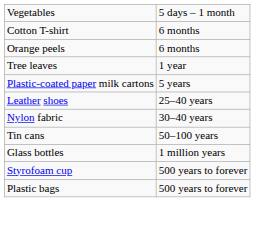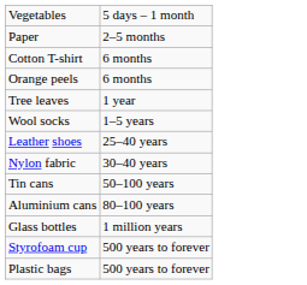 <table class="wikitable">
 <tr>
 <td>Vegetables</td>
 <td>5 days – 1 month</td>
+</tr>
+<tr>
+<td>Paper</td>
+<td>2–5 months</td>
 </tr>
 <tr>
 <td>Cotton T-shirt</td>
 <td>6 months</td>
 </tr>
 <tr>
 <td>Orange peels</td>
 <td>6 months</td>
 </tr>
 <tr>
 <td>Tree leaves</td>
 <td>1 year</td>
 </tr>
 <tr>
-<td><a href='#'>Plastic-coated paper</a> milk cartons</td>
-<td>5 years</td>
+<td>Wool socks</td>
+<td>1–5 years</td>
 </tr>
 <tr>
 <td><a href='#'>Leather</a> <a href='#'>shoes</a></td>
 <td>25–40 years</td>
 </tr>
 <tr>
 <td><a href='#'>Nylon</a> fabric</td>
 <td>30–40 years</td>
 </tr>
 <tr>
 <td>Tin cans</td>
 <td>50–100 years</td>
 </tr>
 <tr>
+<td>Aluminium cans</td>
+<td>80–100 years</td>
+</tr>
+<tr>
 <td>Glass bottles</td>
 <td>1 million years</td>
 </tr>
 <tr>
 <td><a href='#'>Styrofoam cup</a></td>
 <td>500 years to forever</td>
 </tr>
 <tr>
 <td>Plastic bags</td>
 <td>500 years to forever</td>
 </tr>
 </table>
